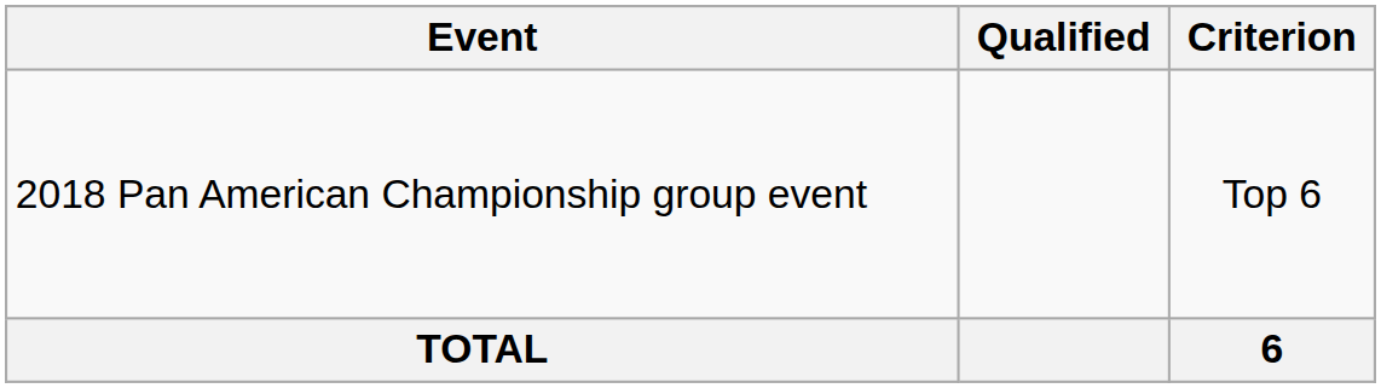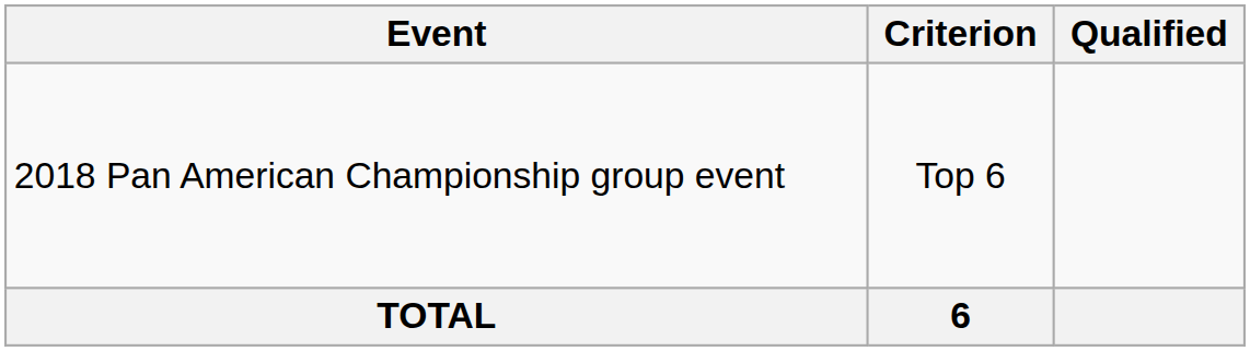 <table class="wikitable" width=540>
 <tr>
 <th>Event</th>
+<th>Criterion</th>
 <th>Qualified</th>
-<th>Criterion</th>
 </tr>
 <tr>
 <td>2018 Pan American Championship group event</td>
+<td align="center">Top 6</td>
 <td><br><br><br><br><br></td>
-<td align="center">Top 6</td>
 </tr>
 <tr>
 <th colspan="1">TOTAL</th>
+<th>6</th>
 <th></th>
-<th>6</th>
 </tr>
 </table>
